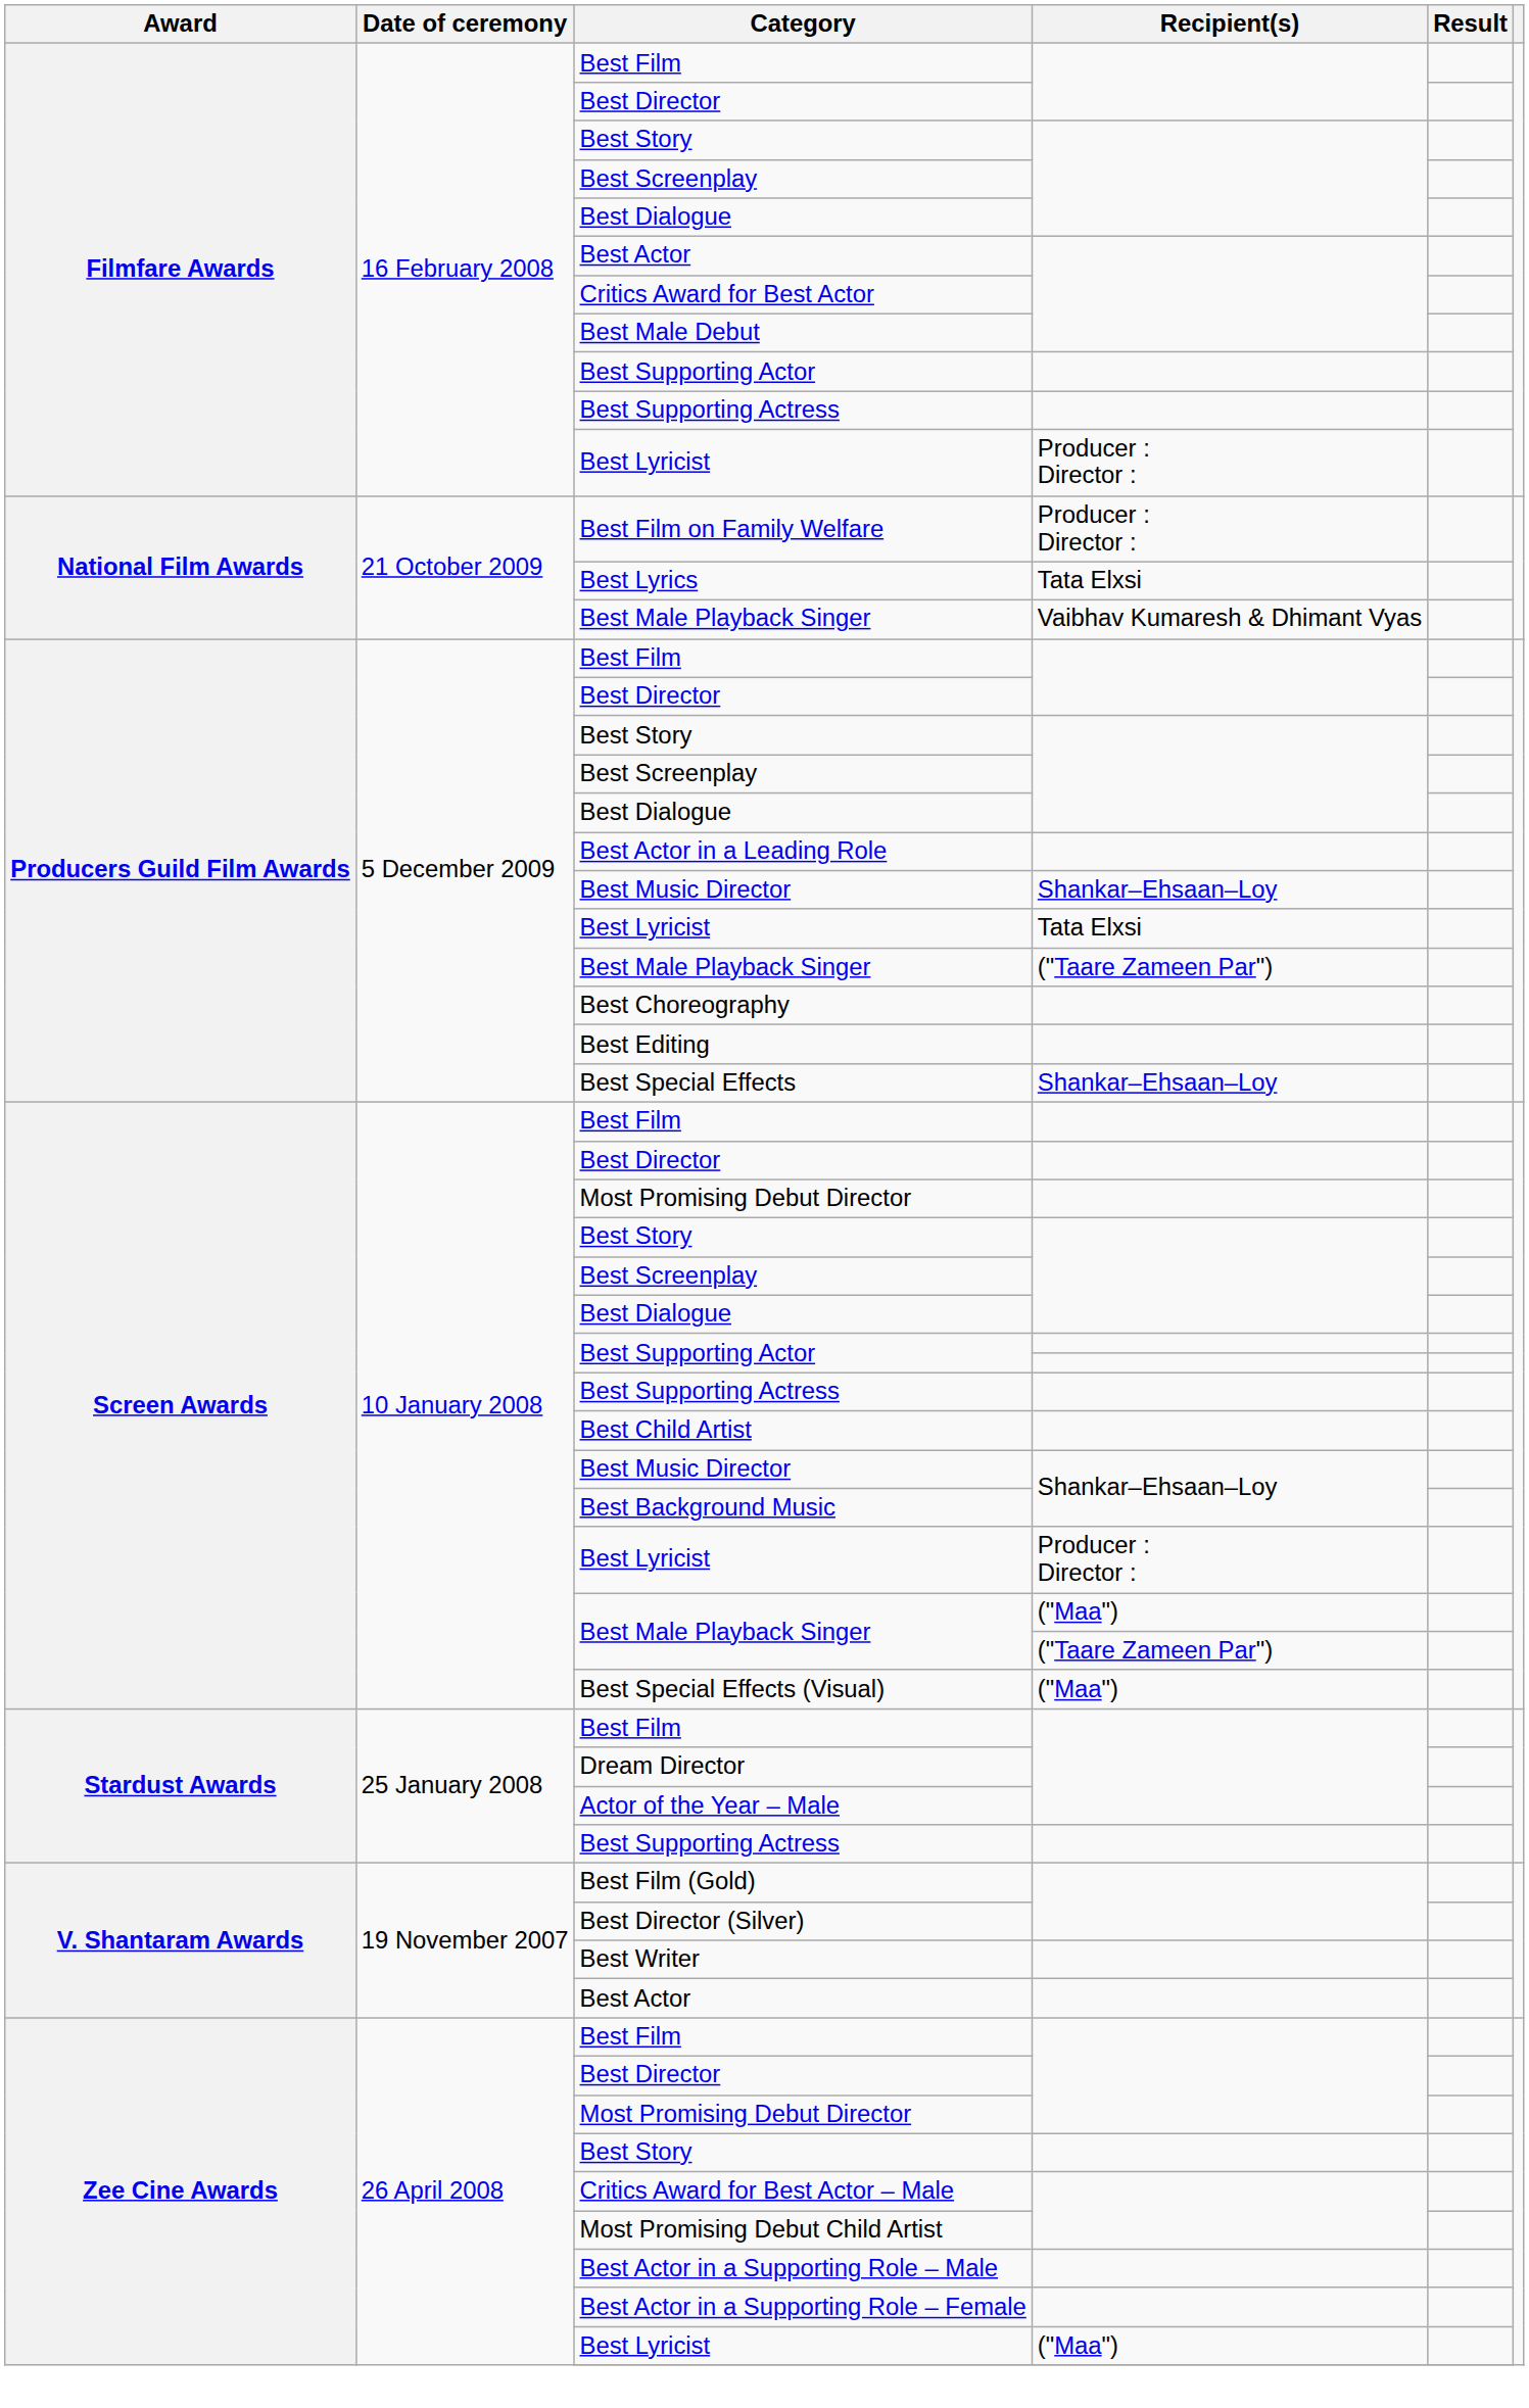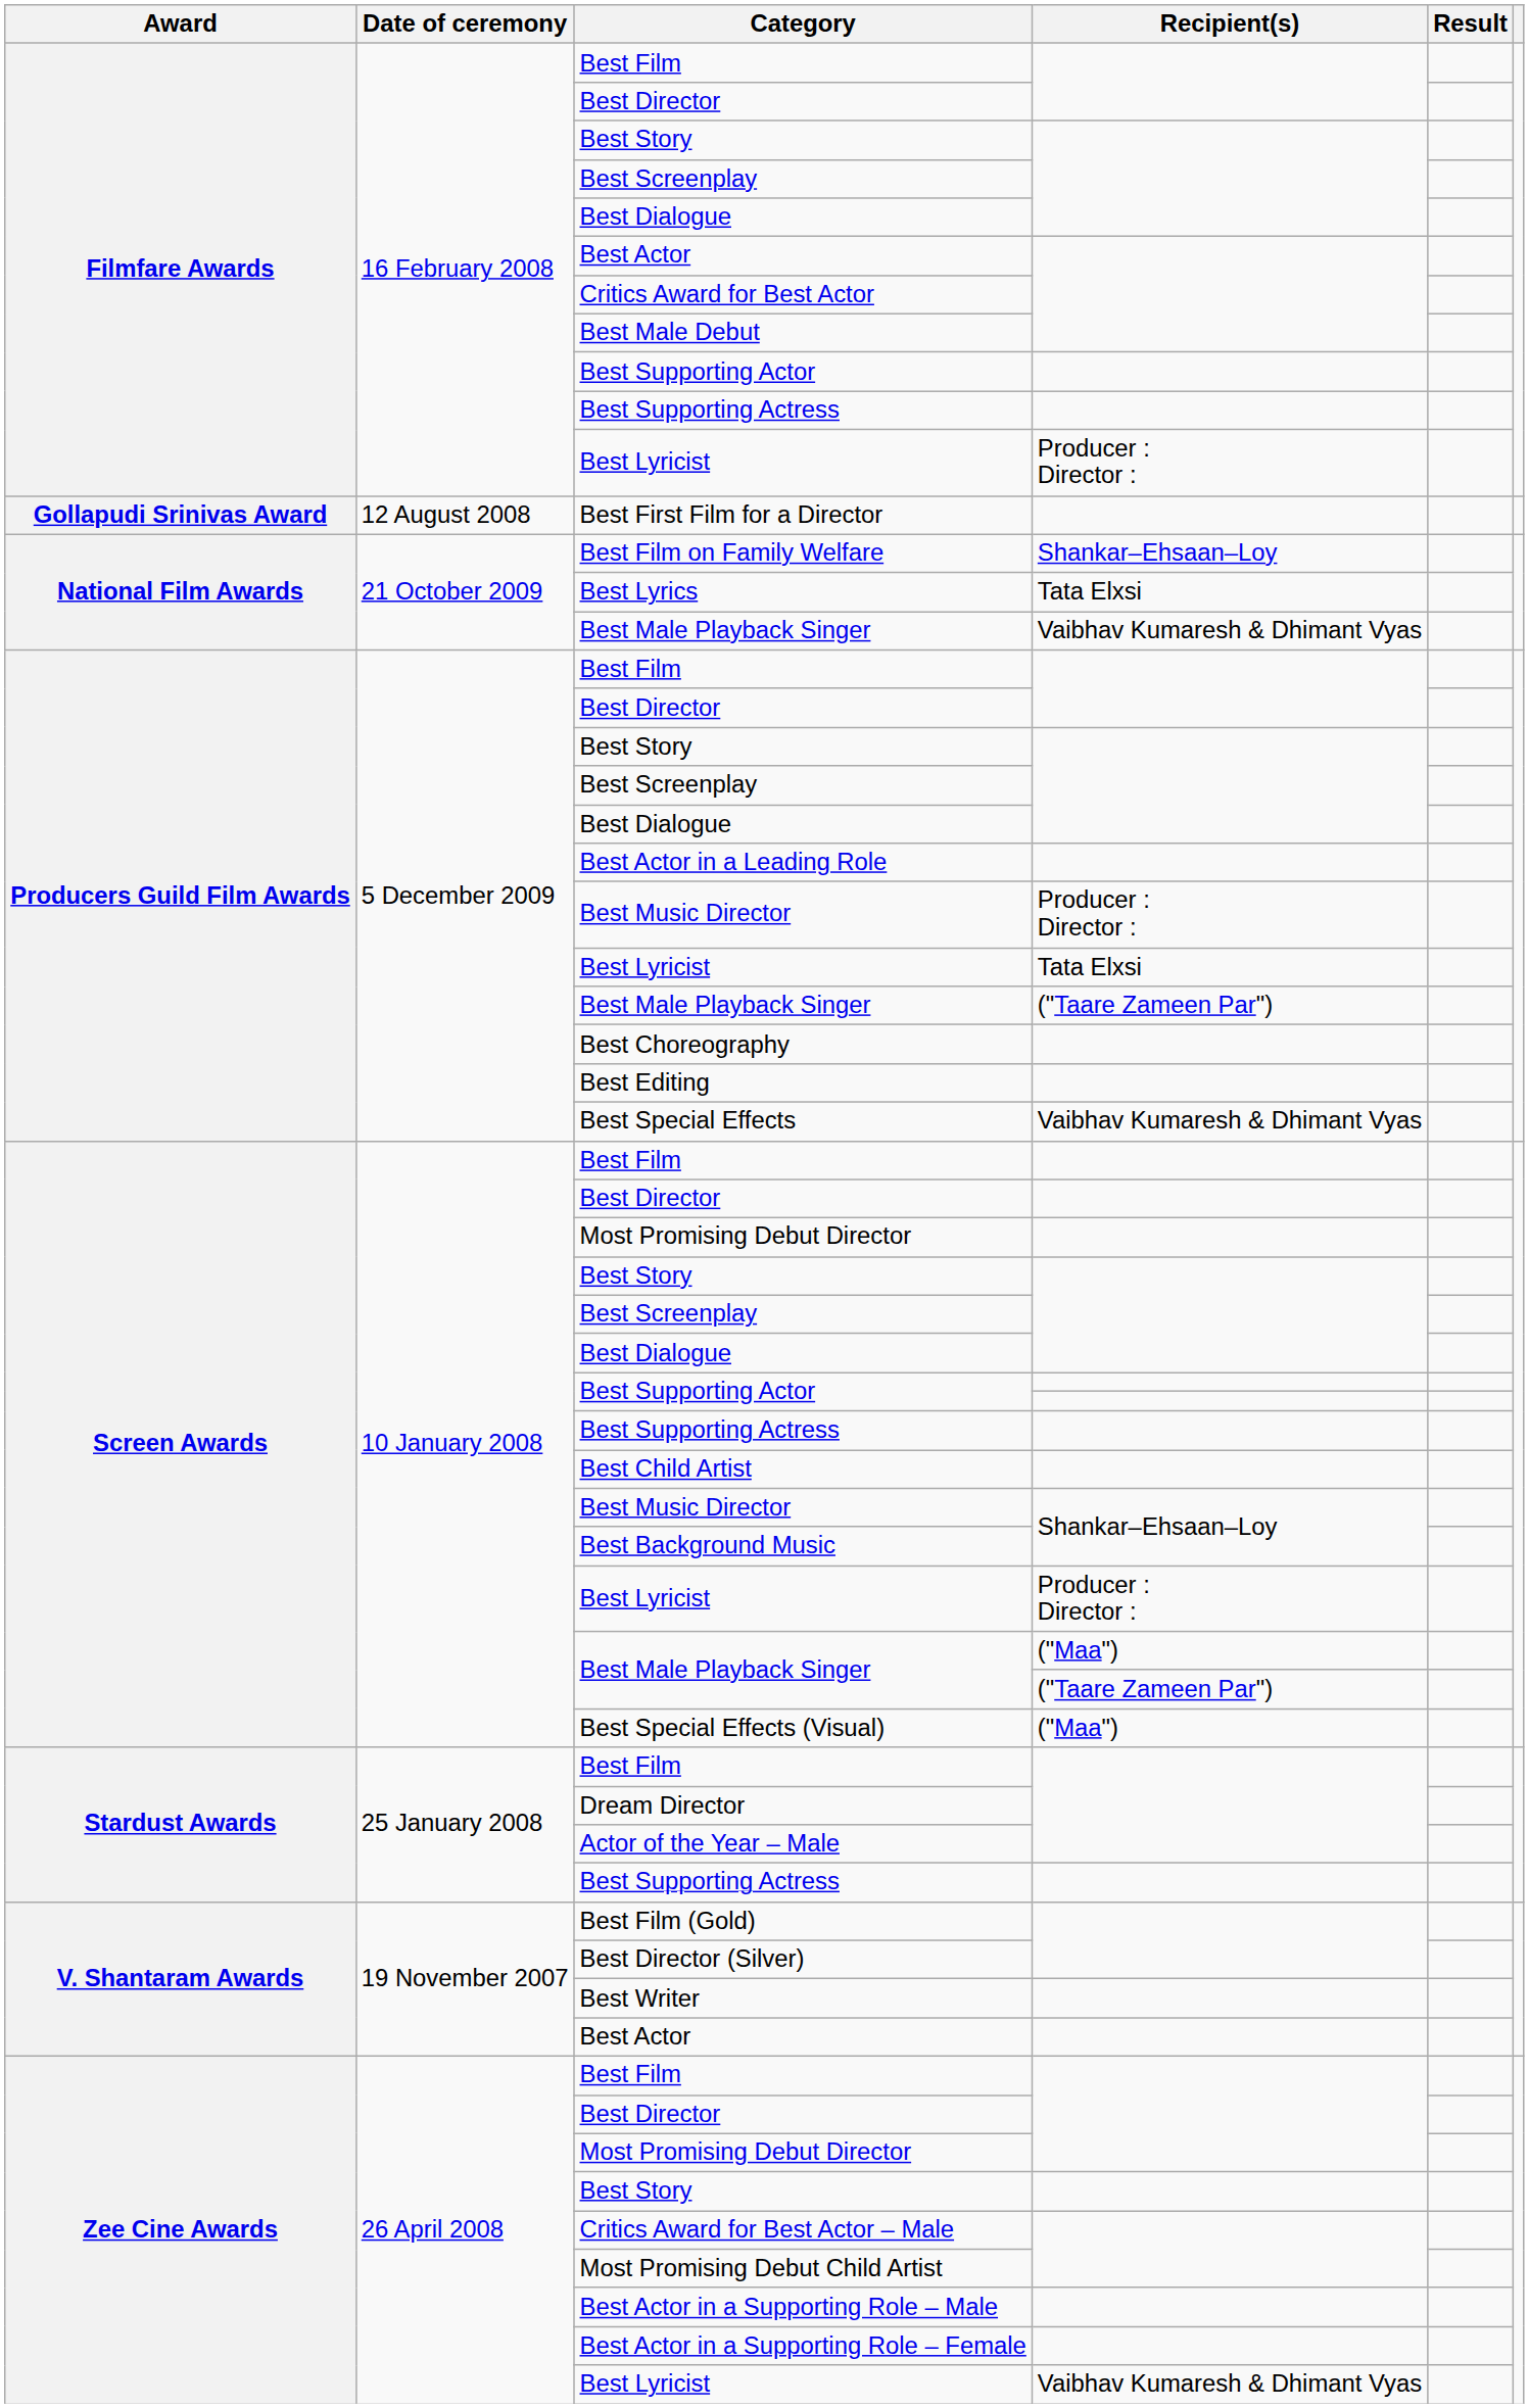 <table class="wikitable plainrowheaders sortable">
 <tr>
 <th scope="col">Award</th>
 <th scope="col">Date of ceremony</th>
 <th scope="col">Category</th>
 <th scope="col">Recipient(s)</th>
 <th scope="col" class="unsortable">Result</th>
 <th scope="col" class="unsortable"></th>
 </tr>
 <tr>
 <th scope="row" rowspan="11"><a href='#'>Filmfare Awards</a></th>
 <td rowspan="11"><a href='#'>16 February 2008</a></td>
 <td><a href='#'>Best Film</a></td>
 <td rowspan="2"></td>
 <td></td>
 <td style="text-align:center;" rowspan="11"><br><br></td>
 </tr>
 <tr>
 <td><a href='#'>Best Director</a></td>
 <td></td>
 </tr>
 <tr>
 <td><a href='#'>Best Story</a></td>
 <td rowspan="3"></td>
 <td></td>
 </tr>
 <tr>
 <td><a href='#'>Best Screenplay</a></td>
 <td></td>
 </tr>
 <tr>
 <td><a href='#'>Best Dialogue</a></td>
 <td></td>
 </tr>
 <tr>
 <td><a href='#'>Best Actor</a></td>
 <td rowspan="3"></td>
 <td></td>
 </tr>
 <tr>
 <td><a href='#'>Critics Award for Best Actor</a></td>
 <td></td>
 </tr>
 <tr>
 <td><a href='#'>Best Male Debut</a></td>
 <td></td>
 </tr>
 <tr>
 <td><a href='#'>Best Supporting Actor</a></td>
 <td></td>
 <td></td>
 </tr>
 <tr>
 <td><a href='#'>Best Supporting Actress</a></td>
 <td></td>
 <td></td>
 </tr>
 <tr>
 <td><a href='#'>Best Lyricist</a></td>
 <td>Producer : <br>Director : </td>
 <td></td>
 </tr>
 <tr>
+<th scope="row"><a href='#'>Gollapudi Srinivas Award</a></th>
+<td>12 August 2008</td>
+<td>Best First Film for a Director</td>
+<td></td>
+<td></td>
+<td style="text-align:center;"></td>
+</tr>
+<tr>
 <th scope="row" rowspan="3"><a href='#'>National Film Awards</a></th>
 <td rowspan="3"><a href='#'>21 October 2009</a></td>
 <td><a href='#'>Best Film on Family Welfare</a></td>
-<td>Producer : <br>Director : </td>
+<td><a href='#'>Shankar–Ehsaan–Loy</a></td>
 <td></td>
 <td style="text-align:center;" rowspan="3"></td>
 </tr>
 <tr>
 <td><a href='#'>Best Lyrics</a></td>
 <td>Tata Elxsi</td>
 <td></td>
 </tr>
 <tr>
 <td><a href='#'>Best Male Playback Singer</a></td>
 <td>Vaibhav Kumaresh & Dhimant Vyas</td>
 <td></td>
 </tr>
 <tr>
 <th scope="row" rowspan="12"><a href='#'>Producers Guild Film Awards</a> </th>
 <td rowspan="12">5 December 2009</td>
 <td><a href='#'>Best Film</a></td>
 <td rowspan="2"></td>
 <td></td>
 <td style="text-align:center;" rowspan="12"><br><br><br></td>
 </tr>
 <tr>
 <td><a href='#'>Best Director</a></td>
 <td></td>
 </tr>
 <tr>
 <td>Best Story</td>
 <td rowspan="3"></td>
 <td></td>
 </tr>
 <tr>
 <td>Best Screenplay</td>
 <td></td>
 </tr>
 <tr>
 <td>Best Dialogue</td>
 <td></td>
 </tr>
 <tr>
 <td><a href='#'>Best Actor in a Leading Role</a></td>
 <td></td>
 <td></td>
 </tr>
 <tr>
 <td><a href='#'>Best Music Director</a></td>
-<td><a href='#'>Shankar–Ehsaan–Loy</a></td>
+<td>Producer : <br>Director : </td>
 <td></td>
 </tr>
 <tr>
 <td><a href='#'>Best Lyricist</a></td>
 <td>Tata Elxsi</td>
 <td></td>
 </tr>
 <tr>
 <td><a href='#'>Best Male Playback Singer</a></td>
 <td> ("<a href='#'>Taare Zameen Par</a>")</td>
 <td></td>
 </tr>
 <tr>
 <td>Best Choreography</td>
 <td></td>
 <td></td>
 </tr>
 <tr>
 <td>Best Editing</td>
 <td></td>
 <td></td>
 </tr>
 <tr>
 <td>Best Special Effects</td>
-<td><a href='#'>Shankar–Ehsaan–Loy</a></td>
+<td>Vaibhav Kumaresh & Dhimant Vyas</td>
 <td></td>
 </tr>
 <tr>
 <th scope="row" rowspan="16"><a href='#'>Screen Awards</a></th>
 <td rowspan="16"><a href='#'>10 January 2008</a></td>
 <td><a href='#'>Best Film</a></td>
 <td></td>
 <td></td>
 <td style="text-align:center;" rowspan="16"><br></td>
 </tr>
 <tr>
 <td><a href='#'>Best Director</a></td>
 <td> </td>
 <td></td>
 </tr>
 <tr>
 <td>Most Promising Debut Director</td>
 <td></td>
 <td></td>
 </tr>
 <tr>
 <td><a href='#'>Best Story</a></td>
 <td rowspan="3"></td>
 <td></td>
 </tr>
 <tr>
 <td><a href='#'>Best Screenplay</a></td>
 <td></td>
 </tr>
 <tr>
 <td><a href='#'>Best Dialogue</a></td>
 <td></td>
 </tr>
 <tr>
 <td rowspan="2"><a href='#'>Best Supporting Actor</a></td>
 <td></td>
 <td></td>
 </tr>
 <tr>
 <td></td>
 <td></td>
 </tr>
 <tr>
 <td><a href='#'>Best Supporting Actress</a></td>
 <td></td>
 <td></td>
 </tr>
 <tr>
 <td><a href='#'>Best Child Artist</a></td>
 <td></td>
 <td></td>
 </tr>
 <tr>
 <td><a href='#'>Best Music Director</a></td>
 <td rowspan="2">Shankar–Ehsaan–Loy</td>
 <td></td>
 </tr>
 <tr>
 <td><a href='#'>Best Background Music</a></td>
 <td></td>
 </tr>
 <tr>
 <td><a href='#'>Best Lyricist</a></td>
 <td>Producer : <br>Director : </td>
 <td></td>
 </tr>
 <tr>
 <td rowspan="2"><a href='#'>Best Male Playback Singer</a></td>
 <td> ("<a href='#'>Maa</a>")</td>
 <td></td>
 </tr>
 <tr>
 <td> ("<a href='#'>Taare Zameen Par</a>")</td>
 <td></td>
 </tr>
 <tr>
 <td>Best Special Effects (Visual)</td>
 <td> ("<a href='#'>Maa</a>")</td>
 <td></td>
 </tr>
 <tr>
 <th scope="row" rowspan="4"><a href='#'>Stardust Awards</a></th>
 <td rowspan="4">25 January 2008</td>
 <td><a href='#'>Best Film</a></td>
 <td rowspan="3"></td>
 <td></td>
 <td style="text-align:center;" rowspan="4"><br></td>
 </tr>
 <tr>
 <td>Dream Director</td>
 <td></td>
 </tr>
 <tr>
 <td><a href='#'>Actor of the Year – Male</a></td>
 <td></td>
 </tr>
 <tr>
 <td><a href='#'>Best Supporting Actress</a></td>
 <td></td>
 <td></td>
 </tr>
 <tr>
 <th scope="row" rowspan="4"><a href='#'>V. Shantaram Awards</a></th>
 <td rowspan="4">19 November 2007</td>
 <td>Best Film (Gold)</td>
 <td rowspan="2"></td>
 <td></td>
 <td style="text-align:center;" rowspan="4"></td>
 </tr>
 <tr>
 <td>Best Director (Silver)</td>
 <td></td>
 </tr>
 <tr>
 <td>Best Writer</td>
 <td></td>
 <td></td>
 </tr>
 <tr>
 <td>Best Actor</td>
 <td></td>
 <td></td>
 </tr>
 <tr>
 <th scope="row" rowspan="10"><a href='#'>Zee Cine Awards</a></th>
 <td rowspan="10"><a href='#'>26 April 2008</a></td>
 <td><a href='#'>Best Film</a></td>
 <td rowspan="3"></td>
 <td></td>
 <td style="text-align:center;" rowspan="10"><br><br></td>
 </tr>
 <tr>
 <td><a href='#'>Best Director</a></td>
 <td></td>
 </tr>
 <tr>
 <td><a href='#'>Most Promising Debut Director</a></td>
 <td></td>
 </tr>
 <tr>
 <td><a href='#'>Best Story</a></td>
 <td></td>
 <td></td>
 </tr>
 <tr>
 <td><a href='#'>Critics Award for Best Actor – Male</a></td>
 <td rowspan="2"></td>
 <td></td>
 </tr>
 <tr>
 <td>Most Promising Debut Child Artist</td>
 <td></td>
 </tr>
 <tr>
 <td><a href='#'>Best Actor in a Supporting Role – Male</a></td>
 <td></td>
 <td></td>
 </tr>
 <tr>
 <td><a href='#'>Best Actor in a Supporting Role – Female</a></td>
 <td></td>
 <td></td>
 </tr>
 <tr>
 <td><a href='#'>Best Lyricist</a></td>
-<td> ("<a href='#'>Maa</a>")</td>
+<td>Vaibhav Kumaresh & Dhimant Vyas</td>
 <td></td>
 </tr>
 <tr>
 </tr>
 </table>
